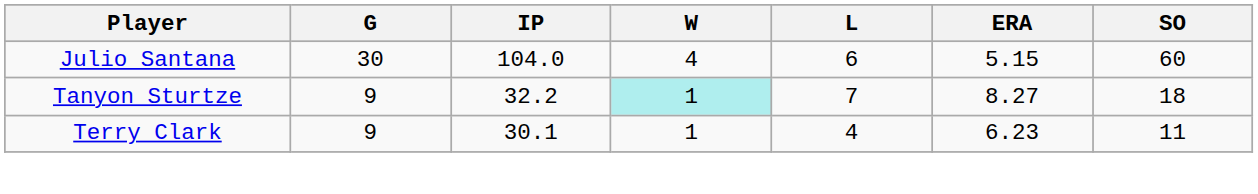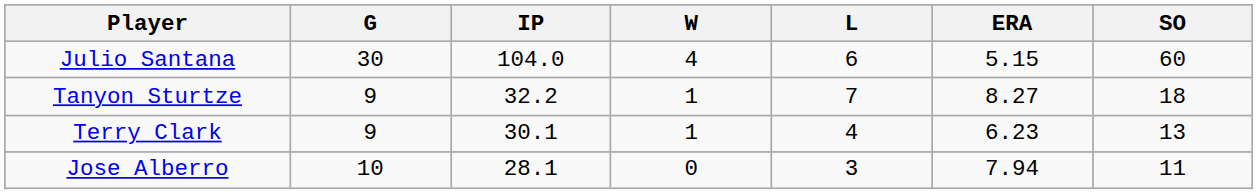 <table class="wikitable sortable">
 <tr>
 <th bgcolor="#DDDDFF" width="16%">Player</th>
 <th bgcolor="#DDDDFF" width="9%">G</th>
 <th bgcolor="#DDDDFF" width="9%">IP</th>
 <th bgcolor="#DDDDFF" width="9%">W</th>
 <th bgcolor="#DDDDFF" width="9%">L</th>
 <th bgcolor="#DDDDFF" width="9%">ERA</th>
 <th bgcolor="#DDDDFF" width="9%">SO</th>
 </tr>
 <tr align="center">
 <td><a href='#'>Julio Santana</a></td>
 <td>30</td>
 <td>104.0</td>
 <td>4</td>
 <td>6</td>
 <td>5.15</td>
 <td>60</td>
 </tr>
 <tr align=center>
 <td><a href='#'>Tanyon Sturtze</a></td>
 <td>9</td>
 <td>32.2</td>
-<td style="background: paleturquoise;">1</td>
+<td>1</td>
 <td>7</td>
 <td>8.27</td>
 <td>18</td>
 </tr>
 <tr align=center>
 <td><a href='#'>Terry Clark</a></td>
 <td>9</td>
 <td>30.1</td>
 <td>1</td>
 <td>4</td>
 <td>6.23</td>
+<td>13</td>
+</tr>
+<tr align=center>
+<td><a href='#'>Jose Alberro</a></td>
+<td>10</td>
+<td>28.1</td>
+<td>0</td>
+<td>3</td>
+<td>7.94</td>
 <td>11</td>
 </tr>
 </table>
